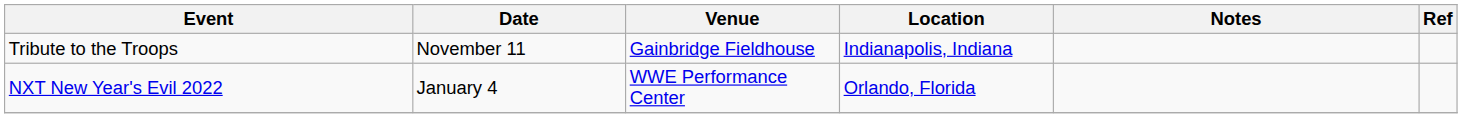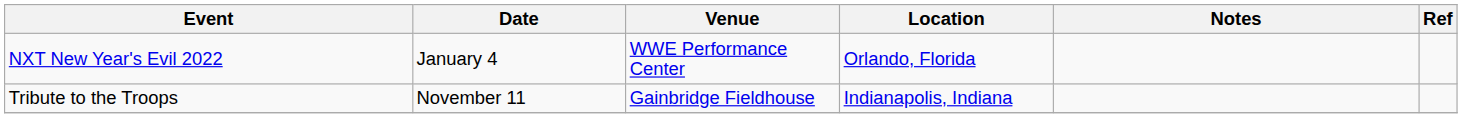 <table class="wikitable plainrowheaders sortable" style="width:100%;">
 <tr>
 <th style="width:29%;">Event</th>
 <th style="width:15%;">Date</th>
 <th style="width:15%;">Venue</th>
 <th style="width:15%;">Location</th>
 <th style="width:99%;">Notes</th>
 <th style="width:99%;">Ref</th>
 </tr>
 <tr>
+<td><a href='#'>NXT New Year's Evil 2022</a></td>
+<td>January 4</td>
+<td><a href='#'>WWE Performance Center</a></td>
+<td><a href='#'>Orlando, Florida</a></td>
+<td></td>
+<td></td>
+</tr>
+<tr>
 <td>Tribute to the Troops</td>
 <td>November 11<br></td>
 <td><a href='#'>Gainbridge Fieldhouse</a></td>
 <td><a href='#'>Indianapolis, Indiana</a></td>
 <td></td>
 <td></td>
 </tr>
 <tr>
-<td><a href='#'>NXT New Year's Evil 2022</a></td>
-<td>January 4</td>
-<td><a href='#'>WWE Performance Center</a></td>
-<td><a href='#'>Orlando, Florida</a></td>
-<td></td>
-<td></td>
-</tr>
-<tr>
 </tr>
 </table>
